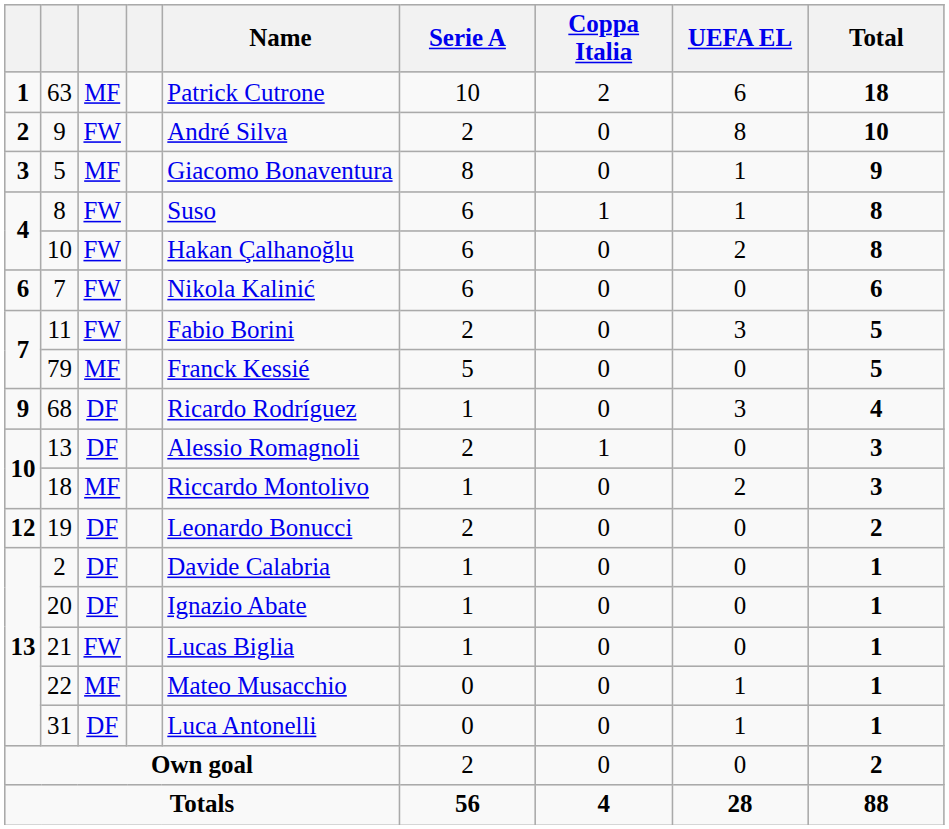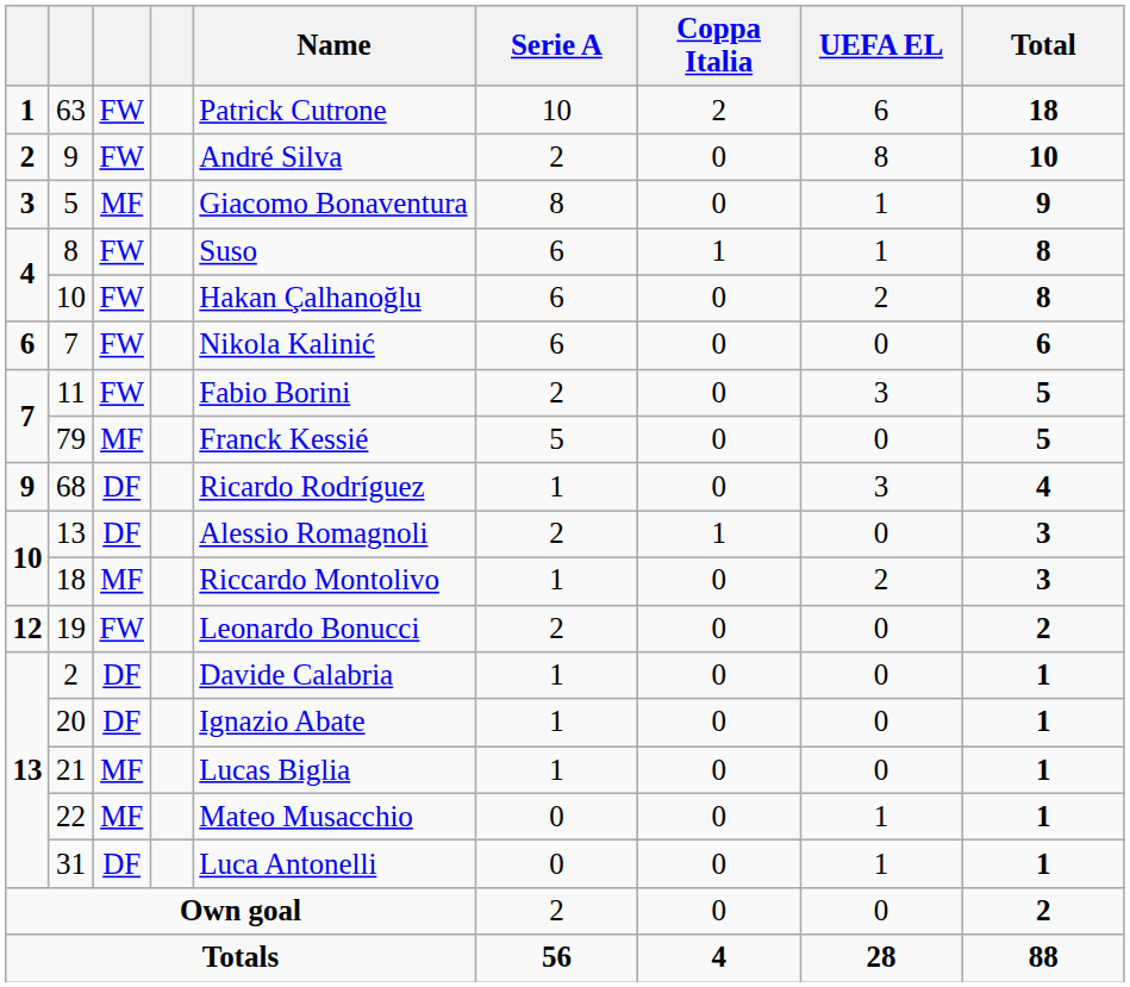 <table class="wikitable" style="text-align:center">
 <tr>
 <th width=15></th>
 <th width=15></th>
 <th width=15></th>
 <th width=15></th>
 <th width=145>Name</th>
 <th width=80><a href='#'>Serie A</a></th>
 <th width=80><a href='#'>Coppa Italia</a></th>
 <th width=80><a href='#'>UEFA EL</a></th>
 <th width=80>Total</th>
 </tr>
 <tr>
 <td><strong>1</strong></td>
 <td>63</td>
-<td><a href='#'>MF</a></td>
+<td><a href='#'>FW</a></td>
 <td></td>
 <td align=left><a href='#'>Patrick Cutrone</a></td>
 <td>10</td>
 <td>2</td>
 <td>6</td>
 <td><strong>18</strong></td>
 </tr>
 <tr>
 <td><strong>2</strong></td>
 <td>9</td>
 <td><a href='#'>FW</a></td>
 <td></td>
 <td align=left><a href='#'>André Silva</a></td>
 <td>2</td>
 <td>0</td>
 <td>8</td>
 <td><strong>10</strong></td>
 </tr>
 <tr>
 <td><strong>3</strong></td>
 <td>5</td>
 <td><a href='#'>MF</a></td>
 <td></td>
 <td align=left><a href='#'>Giacomo Bonaventura</a></td>
 <td>8</td>
 <td>0</td>
 <td>1</td>
 <td><strong>9</strong></td>
 </tr>
 <tr>
 <td rowspan=2><strong>4</strong></td>
 <td>8</td>
 <td><a href='#'>FW</a></td>
 <td></td>
 <td align=left><a href='#'>Suso</a></td>
 <td>6</td>
 <td>1</td>
 <td>1</td>
 <td><strong>8</strong></td>
 </tr>
 <tr>
 <td>10</td>
 <td><a href='#'>FW</a></td>
 <td></td>
 <td align=left><a href='#'>Hakan Çalhanoğlu</a></td>
 <td>6</td>
 <td>0</td>
 <td>2</td>
 <td><strong>8</strong></td>
 </tr>
 <tr>
 <td><strong>6</strong></td>
 <td>7</td>
 <td><a href='#'>FW</a></td>
 <td></td>
 <td align=left><a href='#'>Nikola Kalinić</a></td>
 <td>6</td>
 <td>0</td>
 <td>0</td>
 <td><strong>6</strong></td>
 </tr>
 <tr>
 <td rowspan=2><strong>7</strong></td>
 <td>11</td>
 <td><a href='#'>FW</a></td>
 <td></td>
 <td align=left><a href='#'>Fabio Borini</a></td>
 <td>2</td>
 <td>0</td>
 <td>3</td>
 <td><strong>5</strong></td>
 </tr>
 <tr>
 <td>79</td>
 <td><a href='#'>MF</a></td>
 <td></td>
 <td align=left><a href='#'>Franck Kessié</a></td>
 <td>5</td>
 <td>0</td>
 <td>0</td>
 <td><strong>5</strong></td>
 </tr>
 <tr>
 <td><strong>9</strong></td>
 <td>68</td>
 <td><a href='#'>DF</a></td>
 <td></td>
 <td align=left><a href='#'>Ricardo Rodríguez</a></td>
 <td>1</td>
 <td>0</td>
 <td>3</td>
 <td><strong>4</strong></td>
 </tr>
 <tr>
 <td rowspan=2><strong>10</strong></td>
 <td>13</td>
 <td><a href='#'>DF</a></td>
 <td></td>
 <td align=left><a href='#'>Alessio Romagnoli</a></td>
 <td>2</td>
 <td>1</td>
 <td>0</td>
 <td><strong>3</strong></td>
 </tr>
 <tr>
 <td>18</td>
 <td><a href='#'>MF</a></td>
 <td></td>
 <td align=left><a href='#'>Riccardo Montolivo</a></td>
 <td>1</td>
 <td>0</td>
 <td>2</td>
 <td><strong>3</strong></td>
 </tr>
 <tr>
 <td><strong>12</strong></td>
 <td>19</td>
-<td><a href='#'>DF</a></td>
+<td><a href='#'>FW</a></td>
 <td></td>
 <td align=left><a href='#'>Leonardo Bonucci</a></td>
 <td>2</td>
 <td>0</td>
 <td>0</td>
 <td><strong>2</strong></td>
 </tr>
 <tr>
 <td rowspan=5><strong>13</strong></td>
 <td>2</td>
 <td><a href='#'>DF</a></td>
 <td></td>
 <td align=left><a href='#'>Davide Calabria</a></td>
 <td>1</td>
 <td>0</td>
 <td>0</td>
 <td><strong>1</strong></td>
 </tr>
 <tr>
 <td>20</td>
 <td><a href='#'>DF</a></td>
 <td></td>
 <td align=left><a href='#'>Ignazio Abate</a></td>
 <td>1</td>
 <td>0</td>
 <td>0</td>
 <td><strong>1</strong></td>
 </tr>
 <tr>
 <td>21</td>
-<td><a href='#'>FW</a></td>
+<td><a href='#'>MF</a></td>
 <td></td>
 <td align=left><a href='#'>Lucas Biglia</a></td>
 <td>1</td>
 <td>0</td>
 <td>0</td>
 <td><strong>1</strong></td>
 </tr>
 <tr>
 <td>22</td>
 <td><a href='#'>MF</a></td>
 <td></td>
 <td align=left><a href='#'>Mateo Musacchio</a></td>
 <td>0</td>
 <td>0</td>
 <td>1</td>
 <td><strong>1</strong></td>
 </tr>
 <tr>
 <td>31</td>
 <td><a href='#'>DF</a></td>
 <td></td>
 <td align=left><a href='#'>Luca Antonelli</a></td>
 <td>0</td>
 <td>0</td>
 <td>1</td>
 <td><strong>1</strong></td>
 </tr>
 <tr>
 <td colspan=5><strong>Own goal</strong></td>
 <td>2</td>
 <td>0</td>
 <td>0</td>
 <td><strong>2</strong></td>
 </tr>
 <tr>
 <td colspan=5><strong>Totals</strong></td>
 <td><strong>56</strong></td>
 <td><strong>4</strong></td>
 <td><strong>28</strong></td>
 <td><strong>88</strong></td>
 </tr>
 </table>
